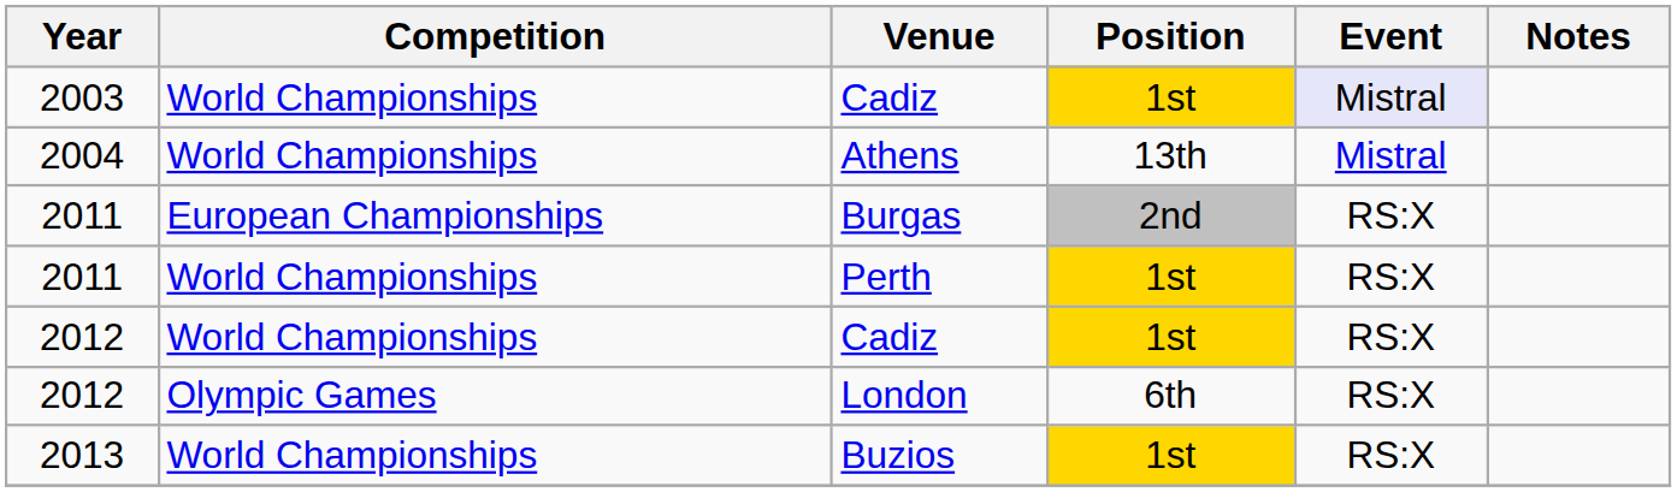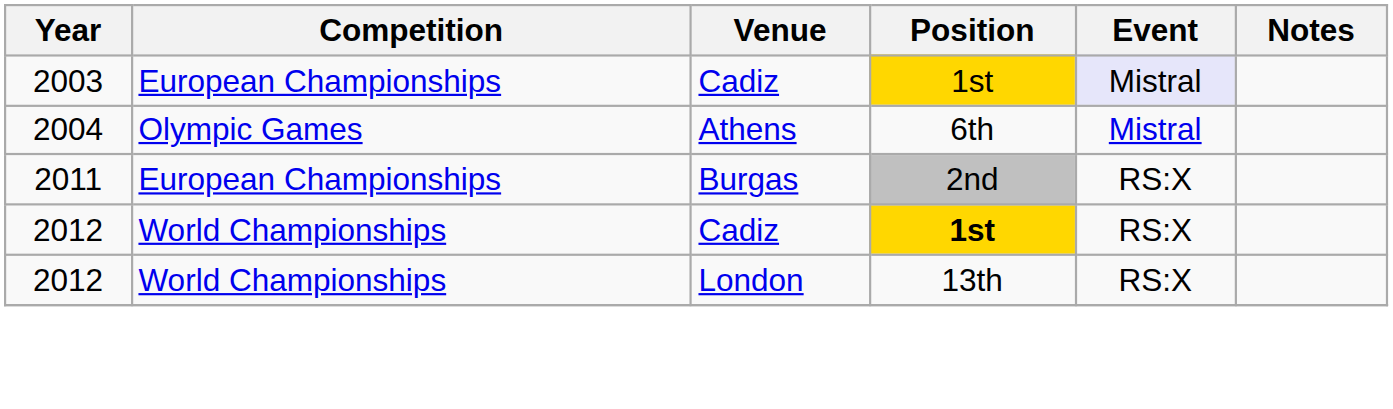 <table class="wikitable" width=50% style="font-size:90%; text-align:center;">
 <tr>
 <th>Year</th>
 <th>Competition</th>
 <th>Venue</th>
 <th>Position</th>
 <th>Event</th>
 <th>Notes</th>
 </tr>
 <tr>
 <td rowspan=1>2003</td>
-<td rowspan=1 align=left><a href='#'>World Championships</a></td>
+<td rowspan=1 align=left><a href='#'>European Championships</a></td>
 <td rowspan=1 align=left> <a href='#'>Cadiz</a></td>
 <td bgcolor=gold>1st</td>
 <td style="background: lavender;">Mistral</td>
 <td></td>
 </tr>
 <tr>
 <td rowspan=1>2004</td>
-<td rowspan=1 align=left><a href='#'>World Championships</a></td>
+<td rowspan=1 align=left><a href='#'>Olympic Games</a></td>
 <td rowspan=1 align=left> <a href='#'>Athens</a></td>
-<td>13th</td>
+<td>6th</td>
 <td><a href='#'>Mistral</a></td>
 <td></td>
 </tr>
 <tr>
 <td rowspan=1>2011</td>
 <td rowspan=1 align=left><a href='#'>European Championships</a></td>
 <td rowspan=1 align=left> <a href='#'>Burgas</a></td>
 <td bgcolor=silver>2nd</td>
 <td>RS:X</td>
 <td></td>
 </tr>
 <tr>
-<td rowspan=1>2011</td>
+<td rowspan=1>2012</td>
 <td rowspan=1 align=left><a href='#'>World Championships</a></td>
-<td rowspan=1 align=left> <a href='#'>Perth</a></td>
-<td bgcolor=gold>1st</td>
+<td rowspan=1 align=left> <a href='#'>Cadiz</a></td>
+<td bgcolor=gold><strong>1st</strong></td>
 <td>RS:X</td>
 <td></td>
 </tr>
 <tr>
 <td rowspan=1>2012</td>
 <td rowspan=1 align=left><a href='#'>World Championships</a></td>
-<td rowspan=1 align=left> <a href='#'>Cadiz</a></td>
-<td bgcolor=gold>1st</td>
-<td>RS:X</td>
-<td></td>
-</tr>
-<tr>
-<td rowspan=1>2012</td>
-<td rowspan=1 align=left><a href='#'>Olympic Games</a></td>
 <td rowspan=1 align=left> <a href='#'>London</a></td>
-<td>6th</td>
-<td>RS:X</td>
-<td></td>
-</tr>
-<tr>
-<td rowspan=1>2013</td>
-<td rowspan=1 align=left><a href='#'>World Championships</a></td>
-<td rowspan=1 align=left> <a href='#'>Buzios</a></td>
-<td bgcolor=gold>1st</td>
+<td>13th</td>
 <td>RS:X</td>
 <td></td>
 </tr>
 <tr>
 </tr>
 </table>
